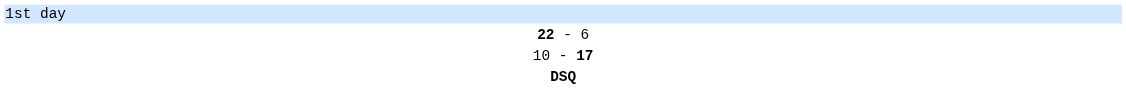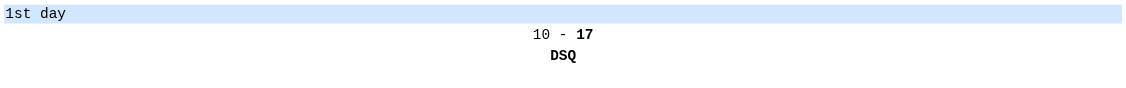 <table width="80%">
 <tr>
 <th width="30%"></th>
 <th width="12%"></th>
 <th width="30%"></th>
 </tr>
 <tr bgcolor="#D0E7FF">
 <td colspan="3">1st day</td>
-</tr>
-<tr>
-<td align="right"><strong></strong></td>
-<td align="center"><strong>22</strong> - 6</td>
-<td></td>
 </tr>
 <tr>
 <td align="right"></td>
 <td align="center">10 - <strong>17</strong></td>
 <td><strong></strong></td>
 </tr>
 <tr>
 <td align="right"></td>
 <td align="center"><strong>DSQ</strong></td>
 <td><strong></strong></td>
 </tr>
 <tr>
 </tr>
 </table>
